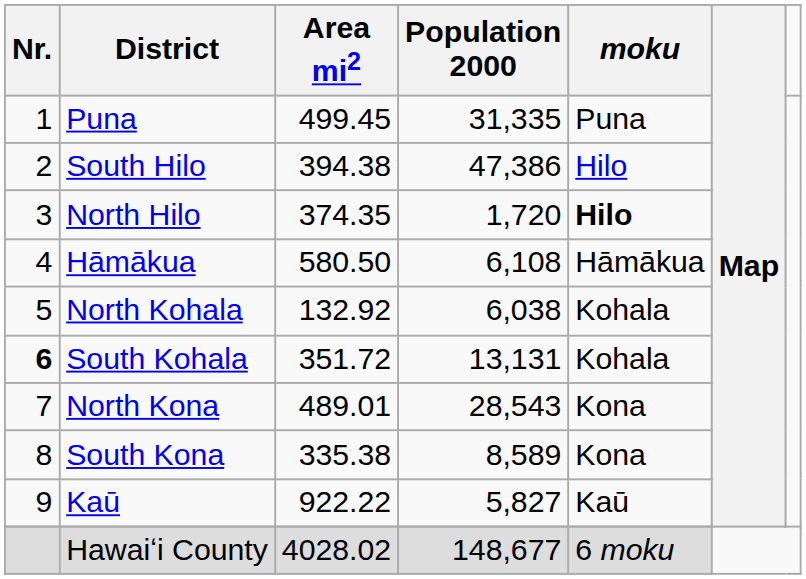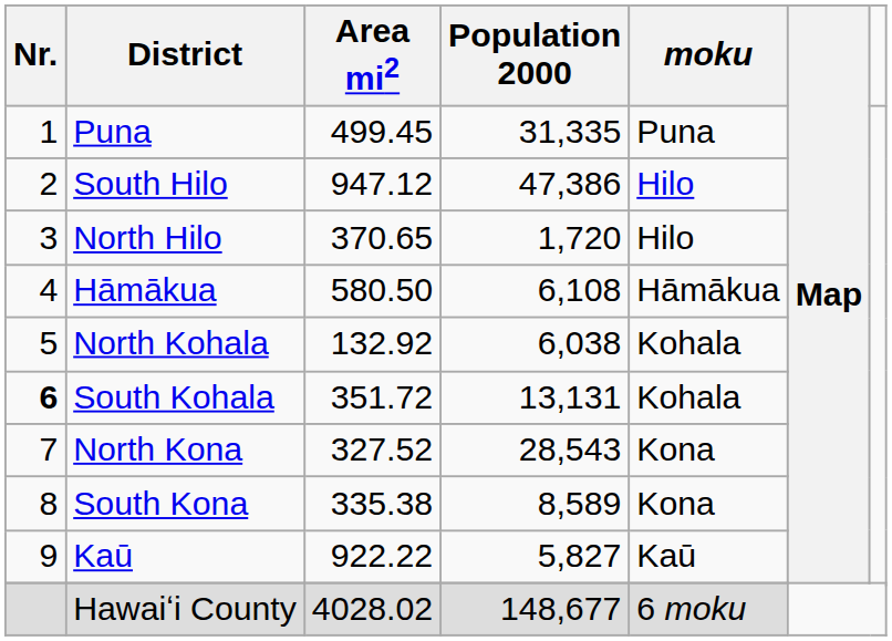 <table class="wikitable sortable">
 <tr style="background: #CCC;">
 <th align ="right">Nr.</th>
 <th align ="left">District</th>
 <th>Area<br><a href='#'>mi<sup>2</sup></a></th>
 <th>Population<br>2000</th>
 <th><em>moku</em></th>
 <th class="unsortable" rowspan="10">Map</th>
 </tr>
 <tr>
 <td align="right">1</td>
 <td><a href='#'>Puna</a></td>
 <td align="right">499.45</td>
 <td align="right">31,335</td>
 <td>Puna</td>
 <td rowspan="10"></td>
 </tr>
 <tr>
 <td align="right">2</td>
 <td><a href='#'>South Hilo</a></td>
-<td align="right">394.38</td>
+<td align="right">947.12</td>
 <td align="right">47,386</td>
 <td><a href='#'>Hilo</a></td>
 </tr>
 <tr>
 <td align="right">3</td>
 <td><a href='#'>North Hilo</a></td>
-<td align="right">374.35</td>
+<td align="right">370.65</td>
 <td align="right">1,720</td>
-<td><strong>Hilo</strong></td>
+<td>Hilo</td>
 </tr>
 <tr>
 <td align="right">4</td>
 <td><a href='#'>Hāmākua</a></td>
 <td align="right">580.50</td>
 <td align="right">6,108</td>
 <td>Hāmākua</td>
 </tr>
 <tr>
 <td align="right">5</td>
 <td><a href='#'>North Kohala</a></td>
 <td align="right">132.92</td>
 <td align="right">6,038</td>
 <td>Kohala</td>
 </tr>
 <tr>
 <td align="right"><strong>6</strong></td>
 <td><a href='#'>South Kohala</a></td>
 <td align="right">351.72</td>
 <td align="right">13,131</td>
 <td>Kohala</td>
 </tr>
 <tr>
 <td align="right">7</td>
 <td><a href='#'>North Kona</a></td>
-<td align="right">489.01</td>
+<td align="right">327.52</td>
 <td align="right">28,543</td>
 <td>Kona</td>
 </tr>
 <tr>
 <td align="right">8</td>
 <td><a href='#'>South Kona</a></td>
 <td align="right">335.38</td>
 <td align="right">8,589</td>
 <td>Kona</td>
 </tr>
 <tr>
 <td align="right">9</td>
 <td><a href='#'>Kaū</a></td>
 <td align="right">922.22</td>
 <td align="right">5,827</td>
 <td>Kaū</td>
 </tr>
 <tr>
 </tr>
 <tr style="background: #DDD;" | class="sortbottom">
 <td align="right"> </td>
 <td>Hawaiʻi County</td>
 <td align="right">4028.02</td>
 <td align="right">148,677</td>
 <td>6 <em>moku</em></td>
 </tr>
 </table>
